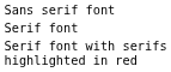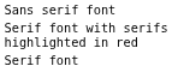 <table style="float:right; margin:15px 0px 15px 15px;">
 <tr>
 <td></td>
 <td>Sans serif font</td>
 </tr>
 <tr>
 <td></td>
-<td>Serif font</td>
+<td>Serif font with serifs<br>highlighted in red</td>
 </tr>
 <tr>
 <td></td>
-<td>Serif font with serifs<br>highlighted in red</td>
+<td>Serif font</td>
 </tr>
 </table>
